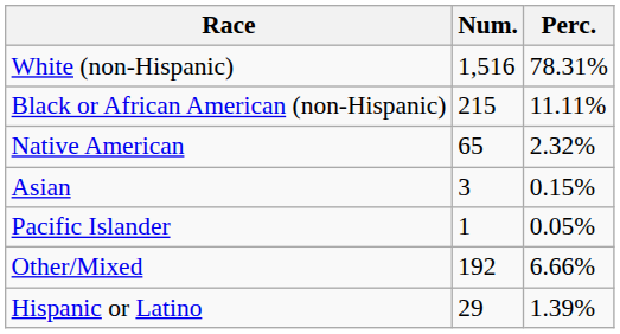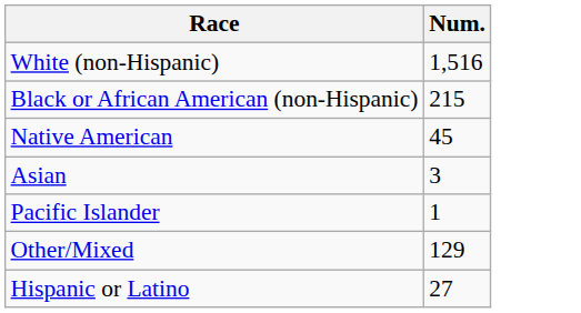 <table class="wikitable">
 <tr>
 <th>Race</th>
 <th>Num.</th>
-<th>Perc.</th>
 </tr>
 <tr>
 <td><a href='#'>White</a> (non-Hispanic)</td>
 <td>1,516</td>
-<td>78.31%</td>
 </tr>
 <tr>
 <td><a href='#'>Black or African American</a> (non-Hispanic)</td>
 <td>215</td>
-<td>11.11%</td>
 </tr>
 <tr>
 <td><a href='#'>Native American</a></td>
-<td>65</td>
-<td>2.32%</td>
+<td>45</td>
 </tr>
 <tr>
 <td><a href='#'>Asian</a></td>
 <td>3</td>
-<td>0.15%</td>
 </tr>
 <tr>
 <td><a href='#'>Pacific Islander</a></td>
 <td>1</td>
-<td>0.05%</td>
 </tr>
 <tr>
 <td><a href='#'>Other/Mixed</a></td>
-<td>192</td>
-<td>6.66%</td>
+<td>129</td>
 </tr>
 <tr>
 <td><a href='#'>Hispanic</a> or <a href='#'>Latino</a></td>
-<td>29</td>
-<td>1.39%</td>
+<td>27</td>
 </tr>
 </table>
